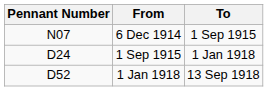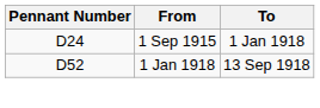 <table class="wikitable" style="text-align:center">
 <tr>
 <th>Pennant Number</th>
 <th>From</th>
 <th>To</th>
-</tr>
-<tr>
-<td>N07</td>
-<td>6 Dec 1914</td>
-<td>1 Sep 1915</td>
 </tr>
 <tr>
 <td>D24</td>
 <td>1 Sep 1915</td>
 <td>1 Jan 1918</td>
 </tr>
 <tr>
 <td>D52</td>
 <td>1 Jan 1918</td>
 <td>13 Sep 1918</td>
 </tr>
 </table>
